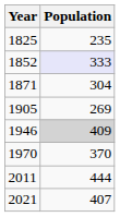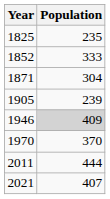 <table class="wikitable sortable">
 <tr>
 <th>Year</th>
 <th>Population</th>
 </tr>
 <tr>
 <td>1825</td>
 <td style="text-align:right;">235</td>
 </tr>
 <tr>
 <td>1852</td>
-<td style="background: lavender; text-align:right;">333</td>
+<td style="text-align:right;">333</td>
 </tr>
 <tr>
 <td>1871</td>
 <td style="text-align:right;">304</td>
 </tr>
 <tr>
 <td>1905</td>
-<td style="text-align:right;">269</td>
+<td style="text-align:right;">239</td>
 </tr>
 <tr>
 <td>1946</td>
 <td style="background: lightgrey; text-align:right;">409</td>
 </tr>
 <tr>
 <td>1970</td>
 <td style="text-align:right;">370</td>
 </tr>
 <tr>
 <td>2011</td>
 <td style="text-align:right;">444</td>
 </tr>
 <tr>
 <td>2021</td>
 <td style="text-align:right;">407</td>
 </tr>
 </table>
